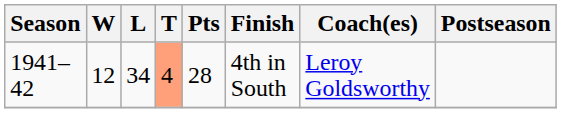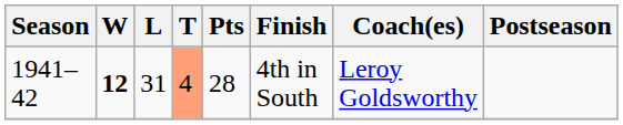 <table class="wikitable" width=39%>
 <tr>
 <th>Season</th>
 <th>W</th>
 <th>L</th>
 <th>T</th>
 <th>Pts</th>
 <th>Finish</th>
 <th>Coach(es)</th>
 <th>Postseason</th>
 </tr>
 <tr>
 <td>1941–42</td>
-<td>12</td>
-<td>34</td>
+<td><strong>12</strong></td>
+<td>31</td>
 <td style="background: lightsalmon;">4</td>
 <td>28</td>
 <td>4th in South</td>
 <td><a href='#'>Leroy Goldsworthy</a></td>
 <td></td>
 </tr>
 <tr>
 </tr>
 </table>
